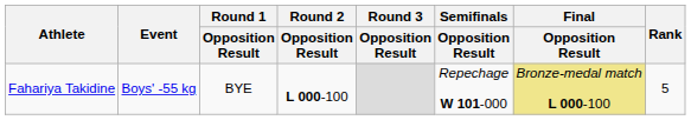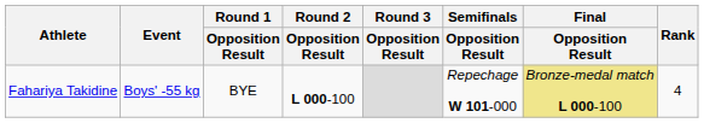 <table class="wikitable" border="1" style="font-size:90%">
 <tr>
 <th rowspan=2>Athlete</th>
 <th rowspan=2>Event</th>
 <th>Round 1</th>
 <th>Round 2</th>
 <th>Round 3</th>
 <th>Semifinals</th>
 <th>Final</th>
 <th rowspan=2>Rank</th>
 </tr>
 <tr>
 <th>Opposition<br>Result</th>
 <th>Opposition<br>Result</th>
 <th>Opposition<br>Result</th>
 <th>Opposition<br>Result</th>
 <th>Opposition<br>Result</th>
 </tr>
 <tr>
 <td><a href='#'>Fahariya Takidine</a></td>
 <td><a href='#'>Boys' -55 kg</a></td>
 <td align=center>BYE</td>
 <td align=center> <br> <strong>L</strong> <strong>000</strong>-100</td>
 <td bgcolor=#DCDCDC></td>
 <td align=center><em>Repechage</em><br> <br> <strong>W</strong> <strong>101</strong>-000</td>
 <td align=center style="background: khaki;"><em>Bronze-medal match</em><br> <br> <strong>L</strong> <strong>000</strong>-100</td>
-<td align=center>5</td>
+<td align=center>4</td>
 </tr>
 </table>
